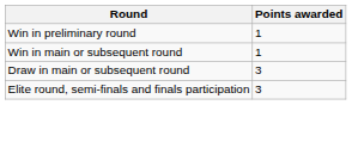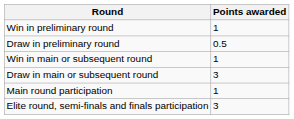 <table class="wikitable">
 <tr>
 <th>Round</th>
 <th>Points awarded</th>
 </tr>
 <tr>
 <td>Win in preliminary round</td>
 <td>1</td>
 </tr>
 <tr>
+<td>Draw in preliminary round</td>
+<td>0.5</td>
+</tr>
+<tr>
 <td>Win in main or subsequent round</td>
 <td>1</td>
 </tr>
 <tr>
 <td>Draw in main or subsequent round</td>
 <td>3</td>
 </tr>
 <tr>
+<td>Main round participation</td>
+<td>1</td>
+</tr>
+<tr>
 <td>Elite round, semi-finals and finals participation</td>
 <td>3</td>
 </tr>
 </table>
